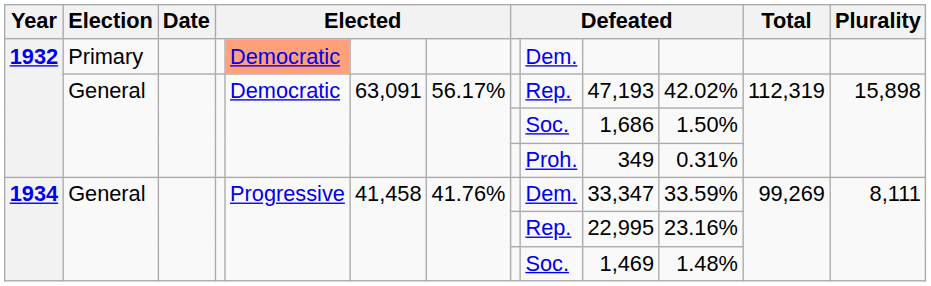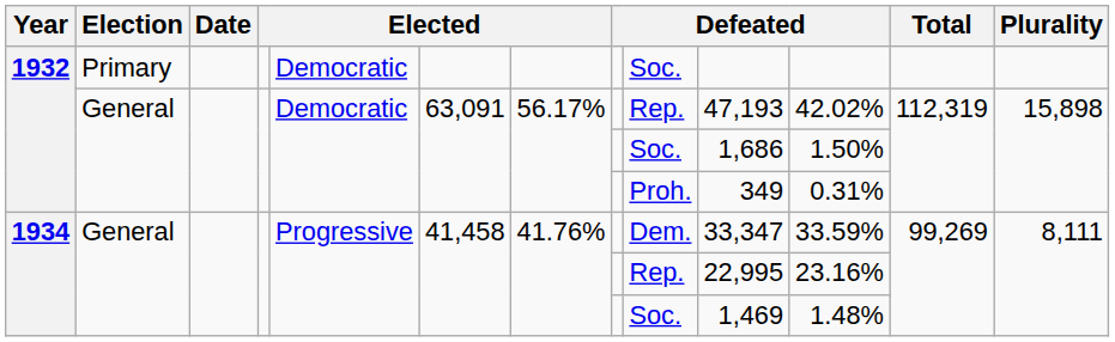 <table class=wikitable>
 <tr>
 <th>Year</th>
 <th>Election</th>
 <th>Date</th>
 <th ! colspan="4">Elected</th>
 <th ! colspan="4">Defeated</th>
 <th>Total</th>
 <th>Plurality</th>
 </tr>
 <tr>
 <th rowspan="4" valign="top"><a href='#'>1932</a></th>
 <td valign="top">Primary</td>
 <td valign="top"></td>
 <td valign="top"></td>
-<td valign="top"  style="background: lightsalmon;"><a href='#'>Democratic</a></td>
+<td valign="top" ><a href='#'>Democratic</a></td>
 <td valign="top" align="right"></td>
 <td valign="top" align="right"></td>
 <td valign="top"></td>
-<td valign="top" ><a href='#'>Dem.</a></td>
+<td valign="top" ><a href='#'>Soc.</a></td>
 <td valign="top" align="right"></td>
 <td valign="top" align="right"></td>
 <td valign="top" align="right"></td>
 <td valign="top" align="right"></td>
 </tr>
 <tr>
 <td rowspan="3" valign="top">General</td>
 <td rowspan="3" valign="top"></td>
 <td rowspan="3" valign="top"></td>
 <td rowspan="3" valign="top" ><a href='#'>Democratic</a></td>
 <td rowspan="3" valign="top" align="right">63,091</td>
 <td rowspan="3" valign="top" align="right">56.17%</td>
 <td valign="top"></td>
 <td valign="top" ><a href='#'>Rep.</a></td>
 <td valign="top" align="right">47,193</td>
 <td valign="top" align="right">42.02%</td>
 <td rowspan="3" valign="top" align="right">112,319</td>
 <td rowspan="3" valign="top" align="right">15,898</td>
 </tr>
 <tr>
 <td valign="top"></td>
 <td valign="top" ><a href='#'>Soc.</a></td>
 <td valign="top" align="right">1,686</td>
 <td valign="top" align="right">1.50%</td>
 </tr>
 <tr>
 <td valign="top"></td>
 <td valign="top" ><a href='#'>Proh.</a></td>
 <td valign="top" align="right">349</td>
 <td valign="top" align="right">0.31%</td>
 </tr>
 <tr>
 <th rowspan="3" valign="top"><a href='#'>1934</a></th>
 <td rowspan="3" valign="top">General</td>
 <td rowspan="3" valign="top"></td>
 <td rowspan="3" valign="top"></td>
 <td rowspan="3" valign="top" ><a href='#'>Progressive</a></td>
 <td rowspan="3" valign="top" align="right">41,458</td>
 <td rowspan="3" valign="top" align="right">41.76%</td>
 <td valign="top"></td>
 <td valign="top" ><a href='#'>Dem.</a></td>
 <td valign="top" align="right">33,347</td>
 <td valign="top" align="right">33.59%</td>
 <td rowspan="3" valign="top" align="right">99,269</td>
 <td rowspan="3" valign="top" align="right">8,111</td>
 </tr>
 <tr>
 <td valign="top"></td>
 <td valign="top" ><a href='#'>Rep.</a></td>
 <td valign="top" align="right">22,995</td>
 <td valign="top" align="right">23.16%</td>
 </tr>
 <tr>
 <td valign="top"></td>
 <td valign="top" ><a href='#'>Soc.</a></td>
 <td valign="top" align="right">1,469</td>
 <td valign="top" align="right">1.48%</td>
 </tr>
 </table>
